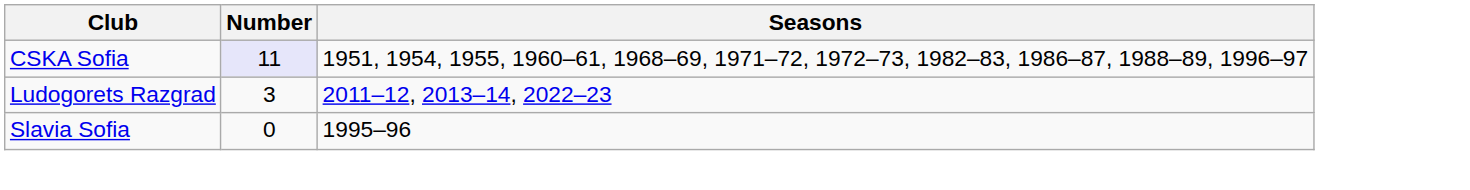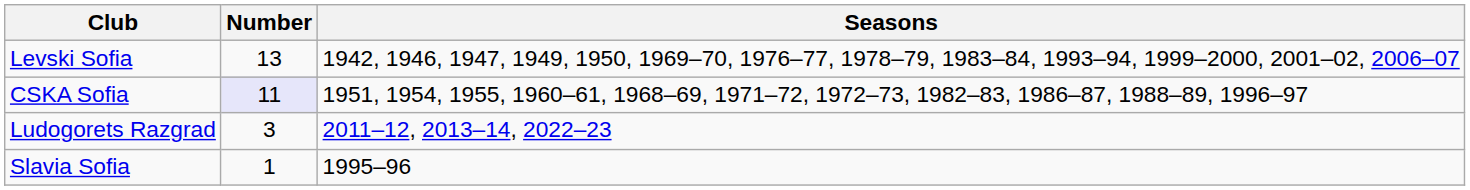 <table class="wikitable sortable">
 <tr>
 <th>Club</th>
 <th>Number</th>
 <th>Seasons</th>
+</tr>
+<tr>
+<td><a href='#'>Levski Sofia</a></td>
+<td style="text-align:center">13</td>
+<td>1942, 1946, 1947, 1949, 1950, 1969–70, 1976–77, 1978–79, 1983–84, 1993–94, 1999–2000, 2001–02, <a href='#'>2006–07</a></td>
 </tr>
 <tr>
 <td><a href='#'>CSKA Sofia</a></td>
 <td style="background: lavender; text-align:center">11</td>
 <td>1951, 1954, 1955, 1960–61, 1968–69, 1971–72, 1972–73, 1982–83, 1986–87, 1988–89, 1996–97</td>
 </tr>
 <tr>
 <td><a href='#'>Ludogorets Razgrad</a></td>
 <td style="text-align:center">3</td>
 <td><a href='#'>2011–12</a>, <a href='#'>2013–14</a>, <a href='#'>2022–23</a></td>
 </tr>
 <tr>
 <td><a href='#'>Slavia Sofia</a></td>
-<td style="text-align:center">0</td>
+<td style="text-align:center">1</td>
 <td>1995–96</td>
 </tr>
 </table>
